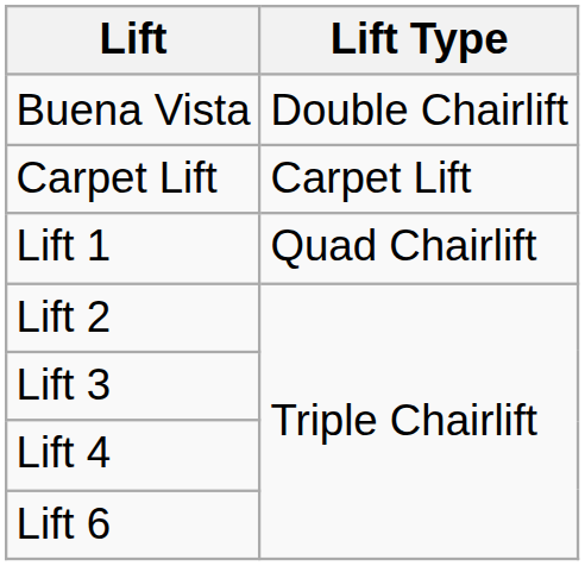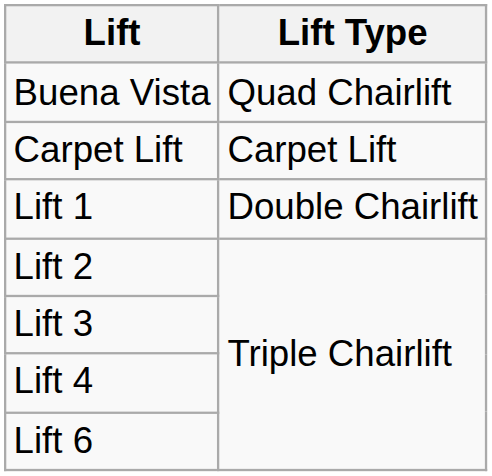 <table class="wikitable">
 <tr>
 <th>Lift</th>
 <th>Lift Type</th>
 </tr>
 <tr>
 <td>Buena Vista</td>
-<td>Double Chairlift</td>
+<td>Quad Chairlift</td>
 </tr>
 <tr>
 <td>Carpet Lift</td>
 <td>Carpet Lift</td>
 </tr>
 <tr>
 <td>Lift 1</td>
-<td>Quad Chairlift</td>
+<td>Double Chairlift</td>
 </tr>
 <tr>
 <td>Lift 2</td>
 <td rowspan="4">Triple Chairlift</td>
 </tr>
 <tr>
 <td>Lift 3</td>
 </tr>
 <tr>
 <td>Lift 4</td>
 </tr>
 <tr>
 <td>Lift 6</td>
 </tr>
 </table>
